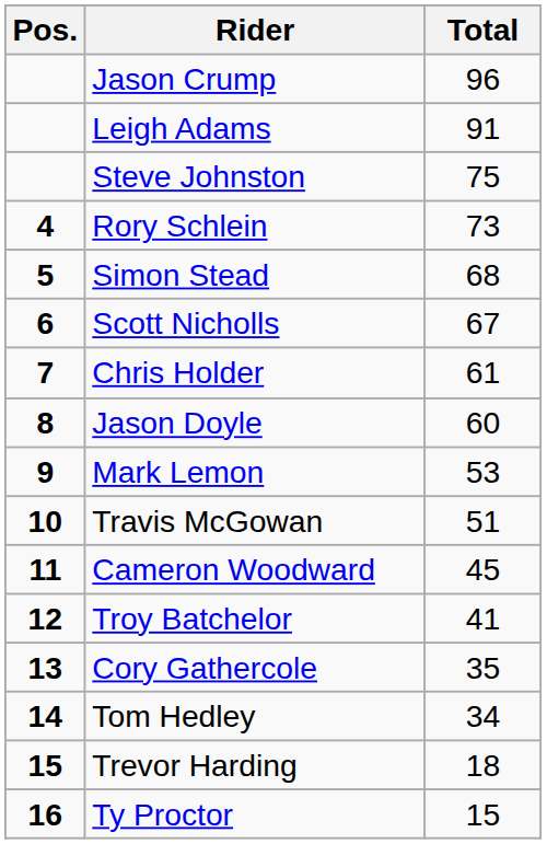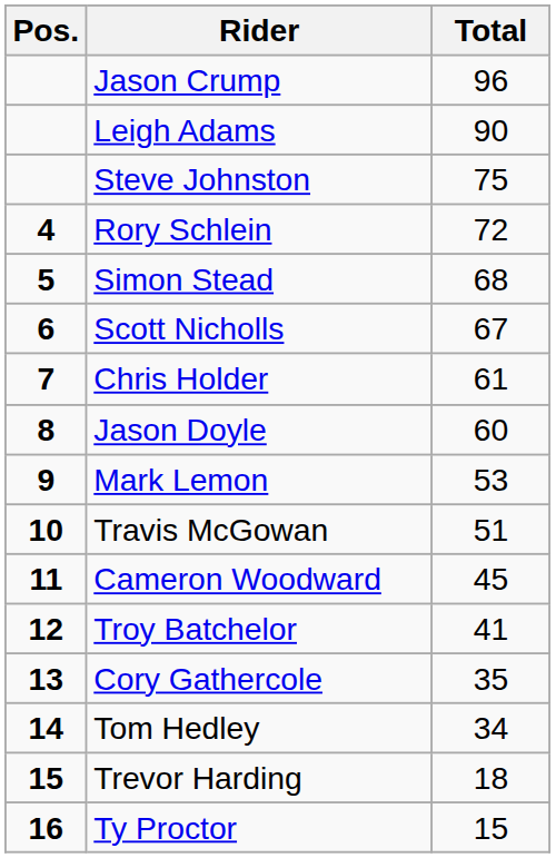 <table class="wikitable" style="font-size: 95%">
 <tr>
 <th width=20px>Pos.</th>
 <th width=160px>Rider</th>
 <th width=50px>Total</th>
 </tr>
 <tr align="center" >
 <td></td>
 <td align="left"><a href='#'>Jason Crump</a></td>
 <td>96</td>
 </tr>
 <tr align="center" >
 <td></td>
 <td align="left"><a href='#'>Leigh Adams</a></td>
-<td>91</td>
+<td>90</td>
 </tr>
 <tr align="center" >
 <td></td>
 <td align="left"><a href='#'>Steve Johnston</a></td>
 <td>75</td>
 </tr>
 <tr align="center">
 <td><strong>4</strong></td>
 <td align="left"><a href='#'>Rory Schlein</a></td>
-<td>73</td>
+<td>72</td>
 </tr>
 <tr align="center">
 <td><strong>5</strong></td>
 <td align="left"><a href='#'>Simon Stead</a></td>
 <td>68</td>
 </tr>
 <tr align="center">
 <td><strong>6</strong></td>
 <td align="left"><a href='#'>Scott Nicholls</a></td>
 <td>67</td>
 </tr>
 <tr align="center">
 <td><strong>7</strong></td>
 <td align="left"><a href='#'>Chris Holder</a></td>
 <td>61</td>
 </tr>
 <tr align="center">
 <td><strong>8</strong></td>
 <td align="left"><a href='#'>Jason Doyle</a></td>
 <td>60</td>
 </tr>
 <tr align="center">
 <td><strong>9</strong></td>
 <td align="left"><a href='#'>Mark Lemon</a></td>
 <td>53</td>
 </tr>
 <tr align="center">
 <td><strong>10</strong></td>
 <td align="left">Travis McGowan</td>
 <td>51</td>
 </tr>
 <tr align="center">
 <td><strong>11</strong></td>
 <td align="left"><a href='#'>Cameron Woodward</a></td>
 <td>45</td>
 </tr>
 <tr align="center">
 <td><strong>12</strong></td>
 <td align="left"><a href='#'>Troy Batchelor</a></td>
 <td>41</td>
 </tr>
 <tr align="center">
 <td><strong>13</strong></td>
 <td align="left"><a href='#'>Cory Gathercole</a></td>
 <td>35</td>
 </tr>
 <tr align="center">
 <td><strong>14</strong></td>
 <td align="left">Tom Hedley</td>
 <td>34</td>
 </tr>
 <tr align="center">
 <td><strong>15</strong></td>
 <td align="left">Trevor Harding</td>
 <td>18</td>
 </tr>
 <tr align="center">
 <td><strong>16</strong></td>
 <td align="left"><a href='#'>Ty Proctor</a></td>
 <td>15</td>
 </tr>
 </table>
